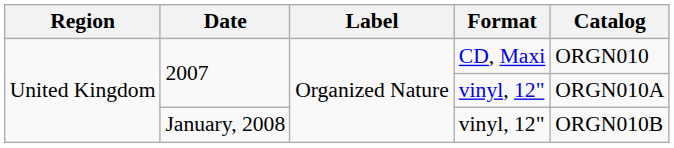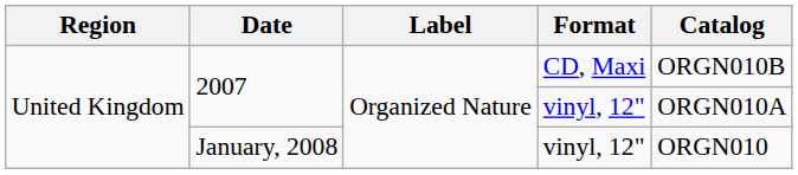 <table class="wikitable">
 <tr>
 <th>Region</th>
 <th>Date</th>
 <th>Label</th>
 <th>Format</th>
 <th>Catalog</th>
 </tr>
 <tr>
 <td rowspan="3">United Kingdom</td>
 <td rowspan="2">2007</td>
 <td rowspan="3">Organized Nature</td>
 <td><a href='#'>CD</a>, <a href='#'>Maxi</a></td>
-<td>ORGN010</td>
+<td>ORGN010B</td>
 </tr>
 <tr>
 <td><a href='#'>vinyl</a>, <a href='#'>12"</a></td>
 <td>ORGN010A</td>
 </tr>
 <tr>
 <td>January, 2008</td>
 <td>vinyl, 12"</td>
-<td>ORGN010B</td>
+<td>ORGN010</td>
 </tr>
 </table>
